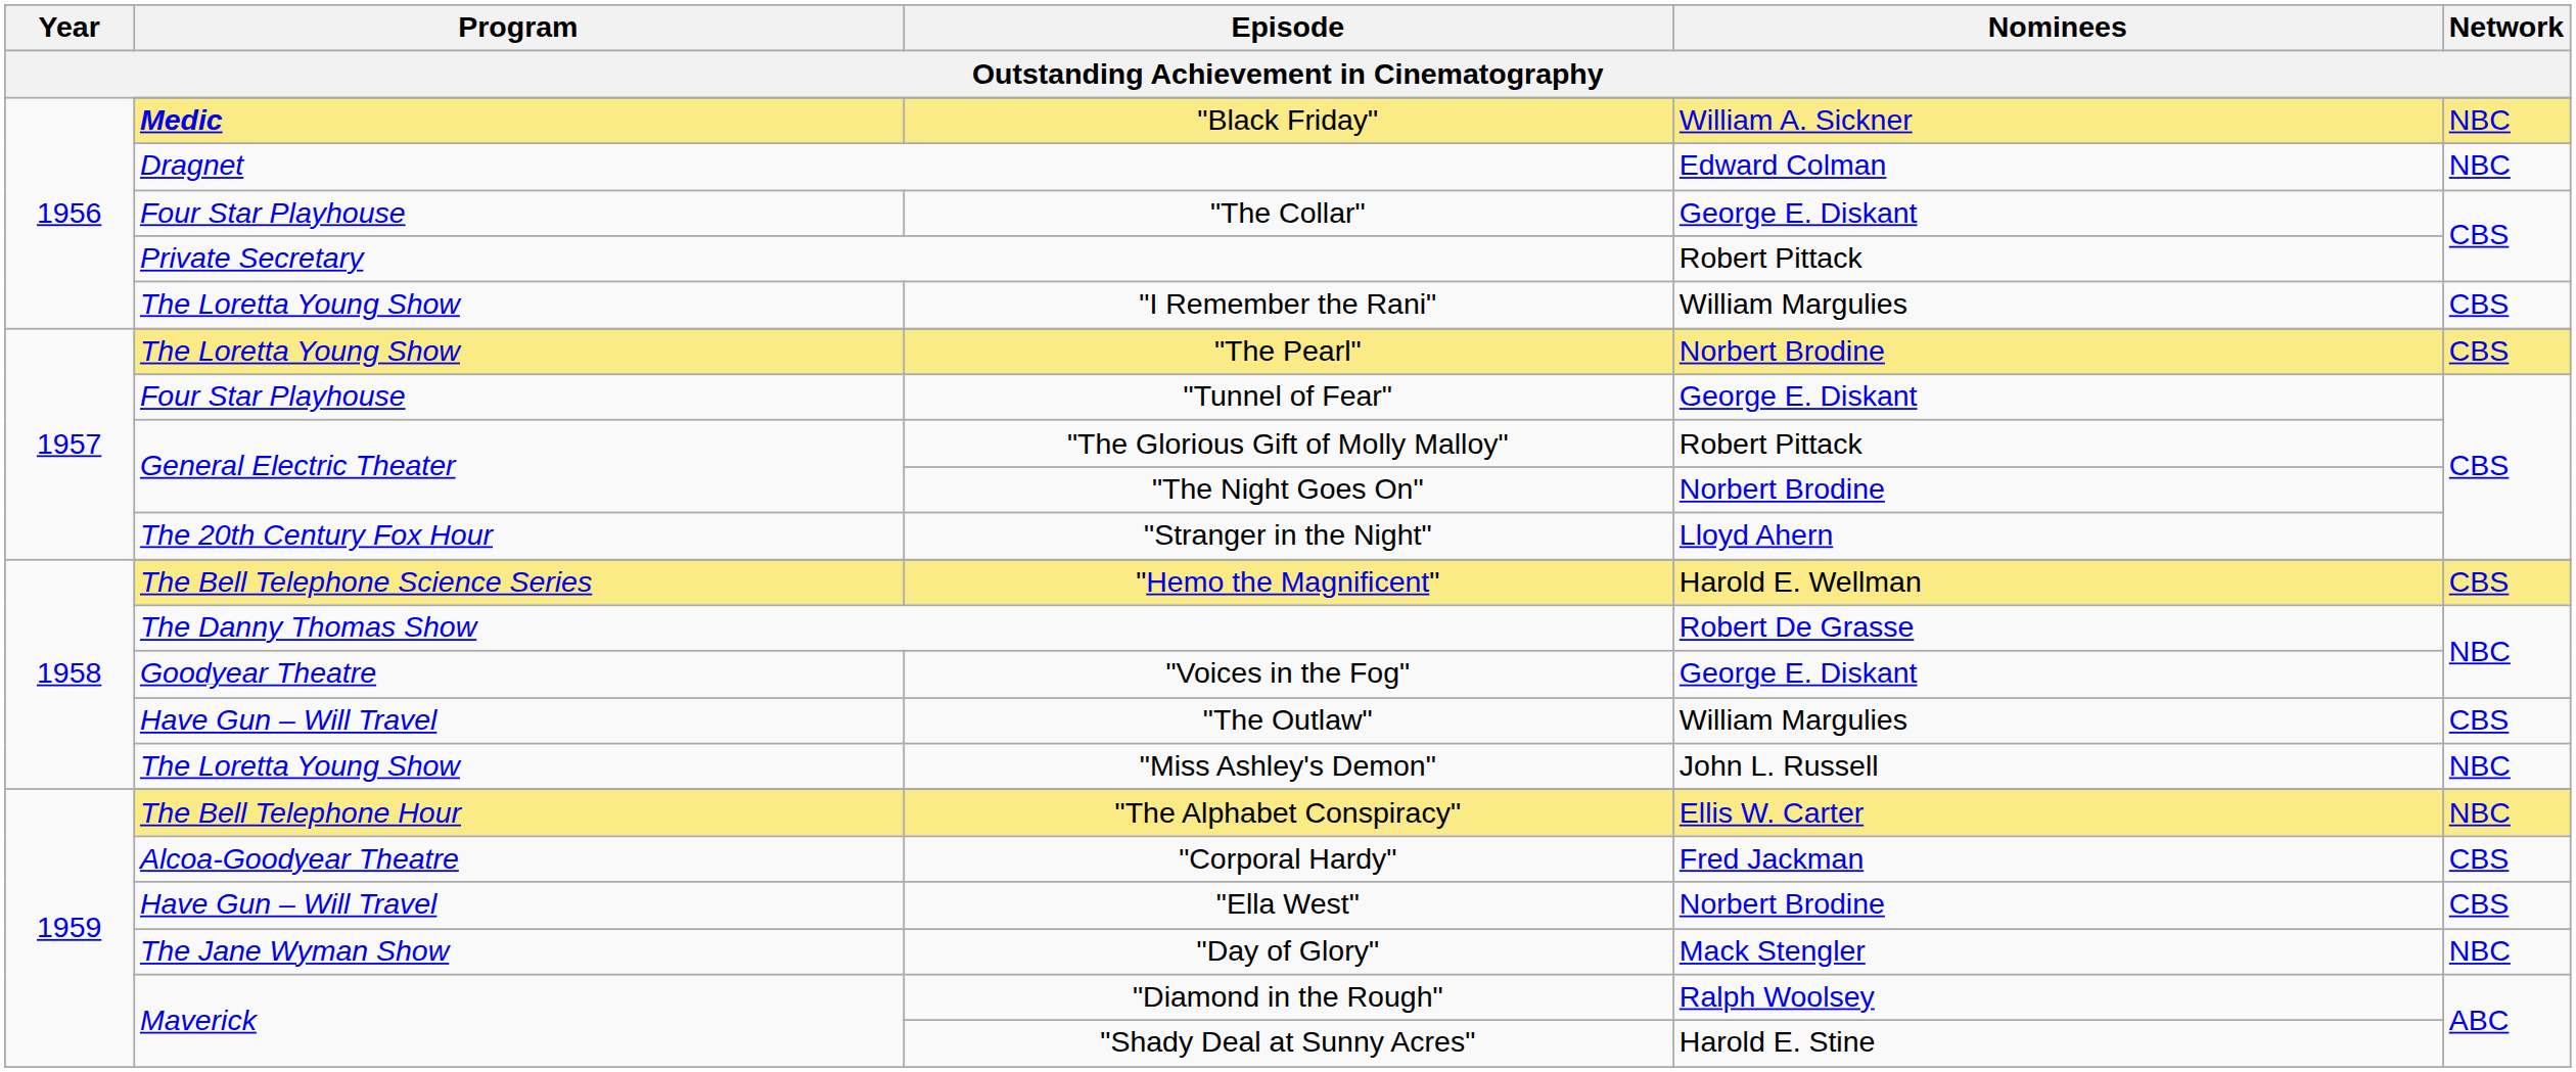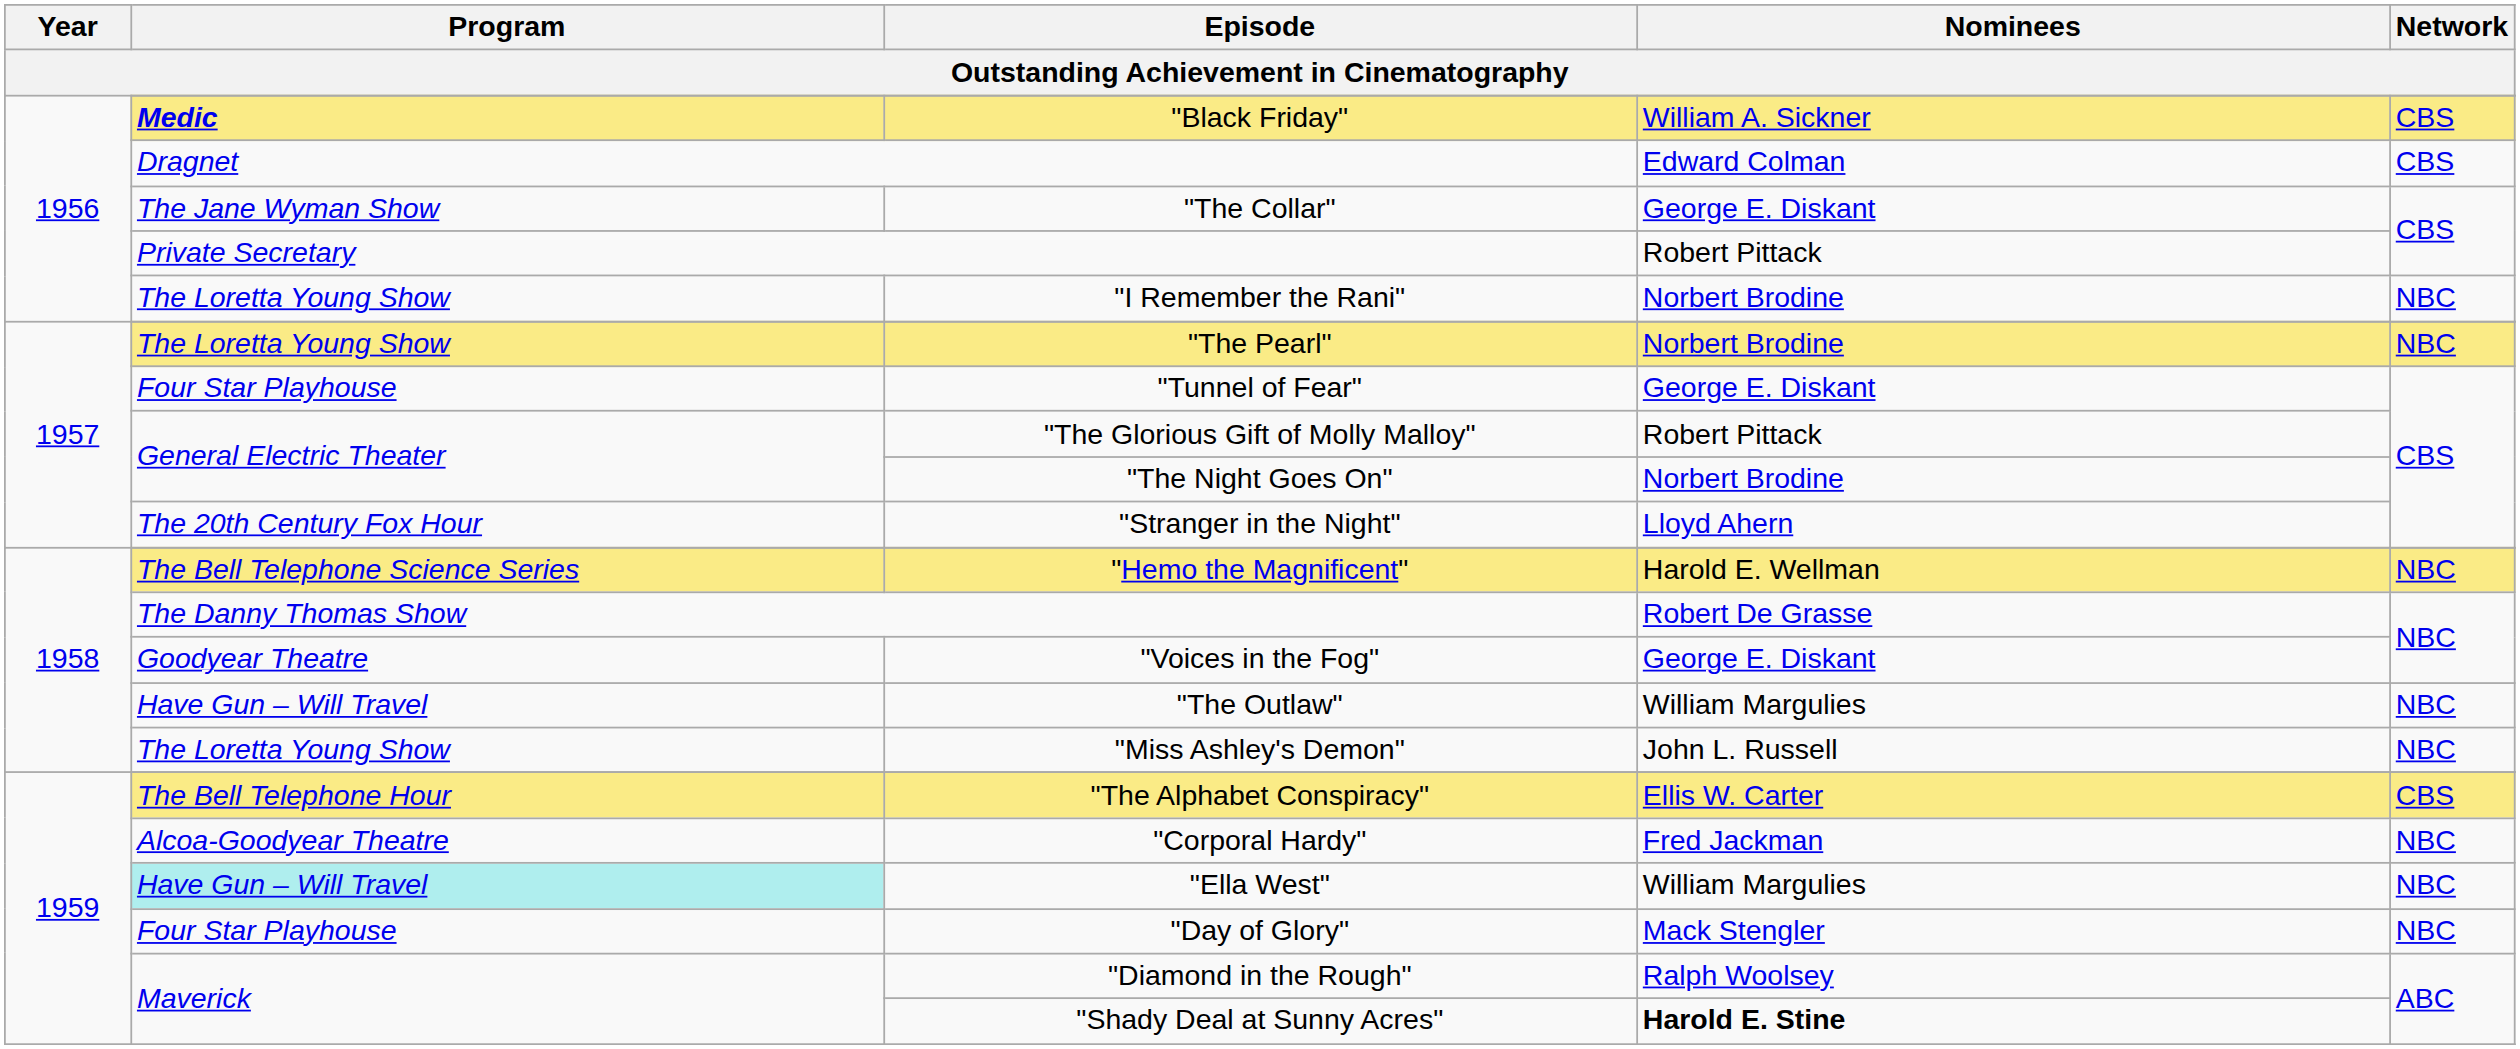 <table class="wikitable">
 <tr>
 <th width="5%">Year</th>
 <th width="30%">Program</th>
 <th width="30%">Episode</th>
 <th width="30%">Nominees</th>
 <th width="5%">Network</th>
 </tr>
 <tr>
 <th colspan="5">Outstanding Achievement in Cinematography</th>
 </tr>
 <tr>
 <td rowspan="6" align=center><a href='#'>1956</a><br></td>
 </tr>
 <tr style="background:#FAEB86;">
 <td><strong><em><a href='#'>Medic</a></em></strong></td>
 <td align=center>"Black Friday"</td>
 <td><a href='#'>William A. Sickner</a></td>
-<td><a href='#'>NBC</a></td>
+<td><a href='#'>CBS</a></td>
 </tr>
 <tr>
 <td colspan=2><em><a href='#'>Dragnet</a></em></td>
 <td><a href='#'>Edward Colman</a></td>
-<td><a href='#'>NBC</a></td>
+<td><a href='#'>CBS</a></td>
 </tr>
 <tr>
-<td><em><a href='#'>Four Star Playhouse</a></em></td>
+<td><em><a href='#'>The Jane Wyman Show</a></em></td>
 <td align=center>"The Collar"</td>
 <td><a href='#'>George E. Diskant</a></td>
 <td rowspan=2><a href='#'>CBS</a></td>
 </tr>
 <tr>
 <td colspan=2><em><a href='#'>Private Secretary</a></em></td>
 <td>Robert Pittack</td>
 </tr>
 <tr>
 <td><em><a href='#'>The Loretta Young Show</a></em></td>
 <td align=center>"I Remember the Rani"</td>
-<td>William Margulies</td>
-<td><a href='#'>CBS</a></td>
+<td><a href='#'>Norbert Brodine</a></td>
+<td><a href='#'>NBC</a></td>
 </tr>
 <tr>
 <td rowspan="6" align=center><a href='#'>1957</a><br></td>
 </tr>
 <tr style="background:#FAEB86;">
 <td><em><a href='#'>The Loretta Young Show</a></em></td>
 <td align=center>"The Pearl"</td>
 <td><a href='#'>Norbert Brodine</a></td>
-<td><a href='#'>CBS</a></td>
+<td><a href='#'>NBC</a></td>
 </tr>
 <tr>
 <td><em><a href='#'>Four Star Playhouse</a></em></td>
 <td align=center>"Tunnel of Fear"</td>
 <td><a href='#'>George E. Diskant</a></td>
 <td rowspan=4><a href='#'>CBS</a></td>
 </tr>
 <tr>
 <td rowspan=2><em><a href='#'>General Electric Theater</a></em></td>
 <td align=center>"The Glorious Gift of Molly Malloy"</td>
 <td>Robert Pittack</td>
 </tr>
 <tr>
 <td align=center>"The Night Goes On"</td>
 <td><a href='#'>Norbert Brodine</a></td>
 </tr>
 <tr>
 <td><em><a href='#'>The 20th Century Fox Hour</a></em></td>
 <td align=center>"Stranger in the Night"</td>
 <td><a href='#'>Lloyd Ahern</a></td>
 </tr>
 <tr>
 <td rowspan="6" align=center><a href='#'>1958</a><br></td>
 </tr>
 <tr style="background:#FAEB86;">
 <td><em><a href='#'>The Bell Telephone Science Series</a></em></td>
 <td align=center>"<a href='#'>Hemo the Magnificent</a>"</td>
 <td>Harold E. Wellman</td>
-<td><a href='#'>CBS</a></td>
+<td><a href='#'>NBC</a></td>
 </tr>
 <tr>
 <td colspan=2><em><a href='#'>The Danny Thomas Show</a></em></td>
 <td><a href='#'>Robert De Grasse</a></td>
 <td rowspan=2><a href='#'>NBC</a></td>
 </tr>
 <tr>
 <td><em><a href='#'>Goodyear Theatre</a></em></td>
 <td align=center>"Voices in the Fog"</td>
 <td><a href='#'>George E. Diskant</a></td>
 </tr>
 <tr>
 <td><em><a href='#'>Have Gun – Will Travel</a></em></td>
 <td align=center>"The Outlaw"</td>
 <td>William Margulies</td>
-<td><a href='#'>CBS</a></td>
+<td><a href='#'>NBC</a></td>
 </tr>
 <tr>
 <td><em><a href='#'>The Loretta Young Show</a></em></td>
 <td align=center>"Miss Ashley's Demon"</td>
 <td>John L. Russell</td>
 <td><a href='#'>NBC</a></td>
 </tr>
 <tr>
 <td rowspan="7" align=center><a href='#'>1959</a><br></td>
 </tr>
 <tr style="background:#FAEB86;">
 <td><em><a href='#'>The Bell Telephone Hour</a></em></td>
 <td align=center>"The Alphabet Conspiracy"</td>
 <td><a href='#'>Ellis W. Carter</a></td>
-<td><a href='#'>NBC</a></td>
+<td><a href='#'>CBS</a></td>
 </tr>
 <tr>
 <td><em><a href='#'>Alcoa-Goodyear Theatre</a></em></td>
 <td align=center>"Corporal Hardy"</td>
 <td><a href='#'>Fred Jackman</a></td>
-<td><a href='#'>CBS</a></td>
+<td><a href='#'>NBC</a></td>
 </tr>
 <tr>
-<td><em><a href='#'>Have Gun – Will Travel</a></em></td>
+<td style="background: paleturquoise;"><em><a href='#'>Have Gun – Will Travel</a></em></td>
 <td align=center>"Ella West"</td>
-<td><a href='#'>Norbert Brodine</a></td>
-<td><a href='#'>CBS</a></td>
+<td>William Margulies</td>
+<td><a href='#'>NBC</a></td>
 </tr>
 <tr>
-<td><em><a href='#'>The Jane Wyman Show</a></em></td>
+<td><em><a href='#'>Four Star Playhouse</a></em></td>
 <td align=center>"Day of Glory"</td>
 <td><a href='#'>Mack Stengler</a></td>
 <td><a href='#'>NBC</a></td>
 </tr>
 <tr>
 <td rowspan=2><em><a href='#'>Maverick</a></em></td>
 <td align=center>"Diamond in the Rough"</td>
 <td><a href='#'>Ralph Woolsey</a></td>
 <td rowspan=2><a href='#'>ABC</a></td>
 </tr>
 <tr>
 <td align=center>"Shady Deal at Sunny Acres"</td>
-<td>Harold E. Stine</td>
+<td><strong>Harold E. Stine</strong></td>
 </tr>
 <tr>
 </tr>
 </table>
